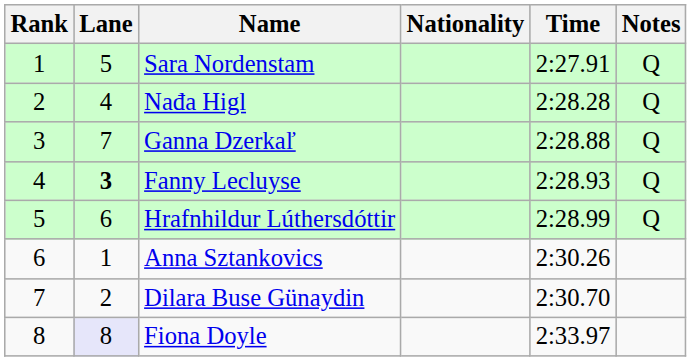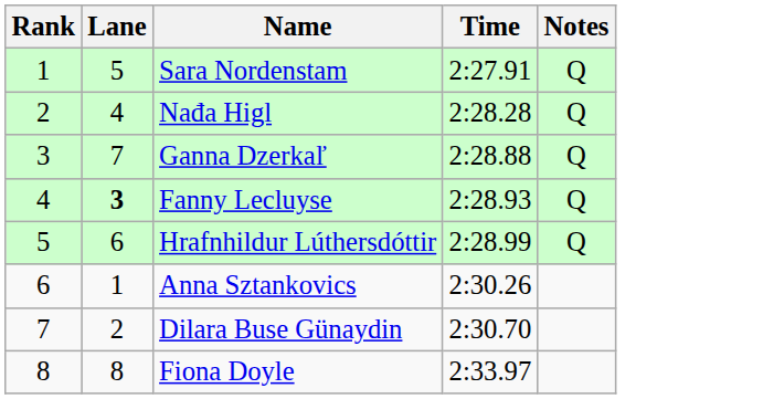 <table class="wikitable sortable" style="text-align:center">
 <tr>
 <th>Rank</th>
 <th>Lane</th>
 <th>Name</th>
-<th>Nationality</th>
 <th>Time</th>
 <th>Notes</th>
 </tr>
 <tr bgcolor=ccffcc>
 <td>1</td>
 <td>5</td>
 <td align=left><a href='#'>Sara Nordenstam</a></td>
-<td align=left></td>
 <td>2:27.91</td>
 <td>Q</td>
 </tr>
 <tr bgcolor=ccffcc>
 <td>2</td>
 <td>4</td>
 <td align=left><a href='#'>Nađa Higl</a></td>
-<td align=left></td>
 <td>2:28.28</td>
 <td>Q</td>
 </tr>
 <tr bgcolor=ccffcc>
 <td>3</td>
 <td>7</td>
 <td align=left><a href='#'>Ganna Dzerkaľ</a></td>
-<td align=left></td>
 <td>2:28.88</td>
 <td>Q</td>
 </tr>
 <tr bgcolor=ccffcc>
 <td>4</td>
 <td><strong>3</strong></td>
 <td align=left><a href='#'>Fanny Lecluyse</a></td>
-<td align=left></td>
 <td>2:28.93</td>
 <td>Q</td>
 </tr>
 <tr bgcolor=ccffcc>
 <td>5</td>
 <td>6</td>
 <td align=left><a href='#'>Hrafnhildur Lúthersdóttir</a></td>
-<td align=left></td>
 <td>2:28.99</td>
 <td>Q</td>
 </tr>
 <tr>
 <td>6</td>
 <td>1</td>
 <td align=left><a href='#'>Anna Sztankovics</a></td>
-<td align=left></td>
 <td>2:30.26</td>
 <td></td>
 </tr>
 <tr>
 <td>7</td>
 <td>2</td>
 <td align=left><a href='#'>Dilara Buse Günaydin</a></td>
-<td align=left></td>
 <td>2:30.70</td>
 <td></td>
 </tr>
 <tr>
 <td>8</td>
-<td style="background: lavender;">8</td>
+<td>8</td>
 <td align=left><a href='#'>Fiona Doyle</a></td>
-<td align=left></td>
 <td>2:33.97</td>
 <td></td>
 </tr>
 </table>
